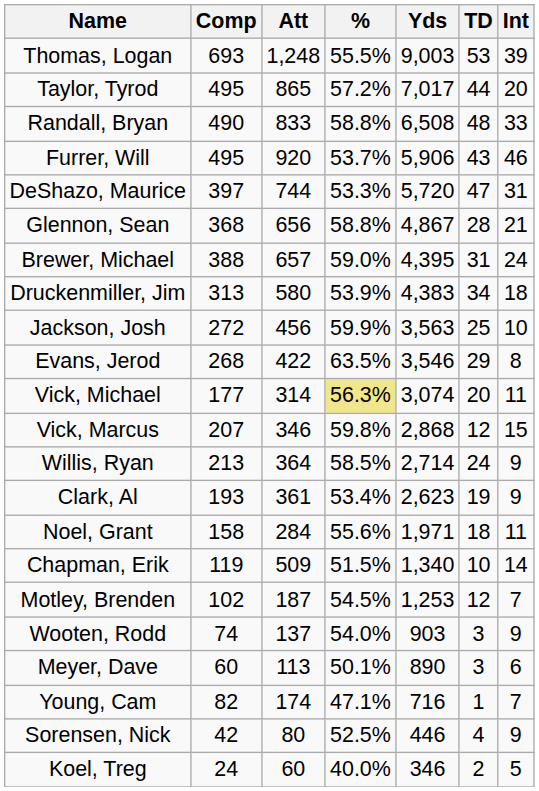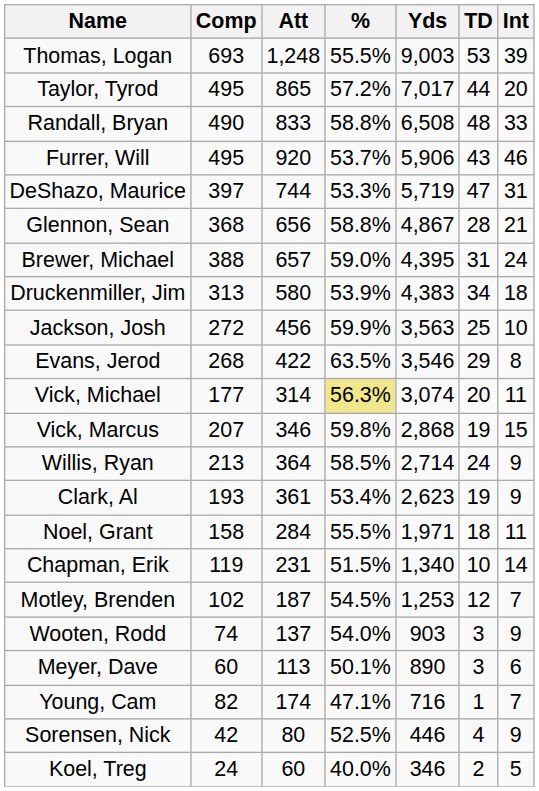 <table class="wikitable sortable" border="1" style="text-align: center;">
 <tr>
 <th scope="col">Name</th>
 <th scope="col">Comp</th>
 <th scope="col">Att</th>
 <th scope="col">%</th>
 <th scope="col">Yds</th>
 <th scope="col">TD</th>
 <th scope="col">Int</th>
 </tr>
 <tr>
 <td>Thomas, Logan</td>
 <td>693</td>
 <td>1,248</td>
 <td>55.5%</td>
 <td>9,003</td>
 <td>53</td>
 <td>39</td>
 </tr>
 <tr>
 <td>Taylor, Tyrod</td>
 <td>495</td>
 <td>865</td>
 <td>57.2%</td>
 <td>7,017</td>
 <td>44</td>
 <td>20</td>
 </tr>
 <tr>
 <td>Randall, Bryan</td>
 <td>490</td>
 <td>833</td>
 <td>58.8%</td>
 <td>6,508</td>
 <td>48</td>
 <td>33</td>
 </tr>
 <tr>
 <td>Furrer, Will</td>
 <td>495</td>
 <td>920</td>
 <td>53.7%</td>
 <td>5,906</td>
 <td>43</td>
 <td>46</td>
 </tr>
 <tr>
 <td>DeShazo, Maurice</td>
 <td>397</td>
 <td>744</td>
 <td>53.3%</td>
-<td>5,720</td>
+<td>5,719</td>
 <td>47</td>
 <td>31</td>
 </tr>
 <tr>
 <td>Glennon, Sean</td>
 <td>368</td>
 <td>656</td>
 <td>58.8%</td>
 <td>4,867</td>
 <td>28</td>
 <td>21</td>
 </tr>
 <tr>
 <td>Brewer, Michael</td>
 <td>388</td>
 <td>657</td>
 <td>59.0%</td>
 <td>4,395</td>
 <td>31</td>
 <td>24</td>
 </tr>
 <tr>
 <td>Druckenmiller, Jim</td>
 <td>313</td>
 <td>580</td>
 <td>53.9%</td>
 <td>4,383</td>
 <td>34</td>
 <td>18</td>
 </tr>
 <tr>
 <td>Jackson, Josh</td>
 <td>272</td>
 <td>456</td>
 <td>59.9%</td>
 <td>3,563</td>
 <td>25</td>
 <td>10</td>
 </tr>
 <tr>
 <td>Evans, Jerod</td>
 <td>268</td>
 <td>422</td>
 <td>63.5%</td>
 <td>3,546</td>
 <td>29</td>
 <td>8</td>
 </tr>
 <tr>
 <td>Vick, Michael</td>
 <td>177</td>
 <td>314</td>
 <td style="background: khaki;">56.3%</td>
 <td>3,074</td>
 <td>20</td>
 <td>11</td>
 </tr>
 <tr>
 <td>Vick, Marcus</td>
 <td>207</td>
 <td>346</td>
 <td>59.8%</td>
 <td>2,868</td>
-<td>12</td>
+<td>19</td>
 <td>15</td>
 </tr>
 <tr>
 <td>Willis, Ryan</td>
 <td>213</td>
 <td>364</td>
 <td>58.5%</td>
 <td>2,714</td>
 <td>24</td>
 <td>9</td>
 </tr>
 <tr>
 <td>Clark, Al</td>
 <td>193</td>
 <td>361</td>
 <td>53.4%</td>
 <td>2,623</td>
 <td>19</td>
 <td>9</td>
 </tr>
 <tr>
 <td>Noel, Grant</td>
 <td>158</td>
 <td>284</td>
-<td>55.6%</td>
+<td>55.5%</td>
 <td>1,971</td>
 <td>18</td>
 <td>11</td>
 </tr>
 <tr>
 <td>Chapman, Erik</td>
 <td>119</td>
-<td>509</td>
+<td>231</td>
 <td>51.5%</td>
 <td>1,340</td>
 <td>10</td>
 <td>14</td>
 </tr>
 <tr>
 <td>Motley, Brenden</td>
 <td>102</td>
 <td>187</td>
 <td>54.5%</td>
 <td>1,253</td>
 <td>12</td>
 <td>7</td>
 </tr>
 <tr>
 <td>Wooten, Rodd</td>
 <td>74</td>
 <td>137</td>
 <td>54.0%</td>
 <td>903</td>
 <td>3</td>
 <td>9</td>
 </tr>
 <tr>
 <td>Meyer, Dave</td>
 <td>60</td>
 <td>113</td>
 <td>50.1%</td>
 <td>890</td>
 <td>3</td>
 <td>6</td>
 </tr>
 <tr>
 <td>Young, Cam</td>
 <td>82</td>
 <td>174</td>
 <td>47.1%</td>
 <td>716</td>
 <td>1</td>
 <td>7</td>
 </tr>
 <tr>
 <td>Sorensen, Nick</td>
 <td>42</td>
 <td>80</td>
 <td>52.5%</td>
 <td>446</td>
 <td>4</td>
 <td>9</td>
 </tr>
 <tr>
 <td>Koel, Treg</td>
 <td>24</td>
 <td>60</td>
 <td>40.0%</td>
 <td>346</td>
 <td>2</td>
 <td>5</td>
 </tr>
 <tr>
 </tr>
 </table>
